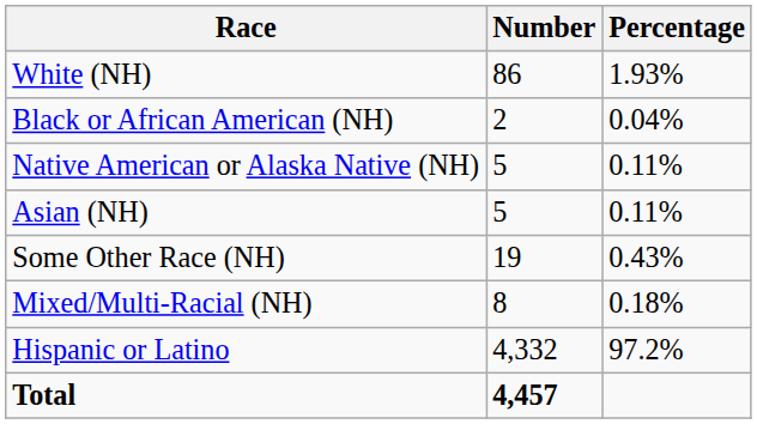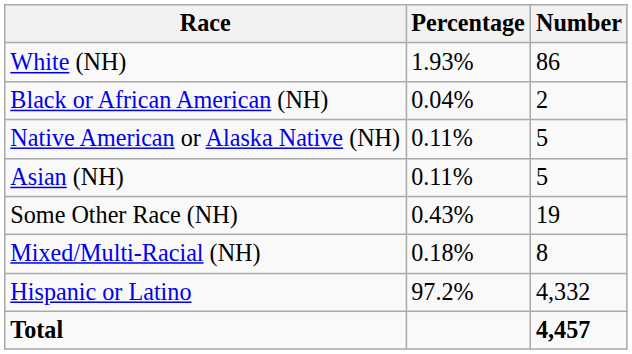 <table class="wikitable">
 <tr>
 <th>Race</th>
+<th>Percentage</th>
 <th>Number</th>
-<th>Percentage</th>
 </tr>
 <tr>
 <td><a href='#'>White</a> (NH)</td>
+<td>1.93%</td>
 <td>86</td>
-<td>1.93%</td>
 </tr>
 <tr>
 <td><a href='#'>Black or African American</a> (NH)</td>
+<td>0.04%</td>
 <td>2</td>
-<td>0.04%</td>
 </tr>
 <tr>
 <td><a href='#'>Native American</a> or <a href='#'>Alaska Native</a> (NH)</td>
+<td>0.11%</td>
 <td>5</td>
-<td>0.11%</td>
 </tr>
 <tr>
 <td><a href='#'>Asian</a> (NH)</td>
+<td>0.11%</td>
 <td>5</td>
-<td>0.11%</td>
 </tr>
 <tr>
 <td>Some Other Race (NH)</td>
+<td>0.43%</td>
 <td>19</td>
-<td>0.43%</td>
 </tr>
 <tr>
 <td><a href='#'>Mixed/Multi-Racial</a> (NH)</td>
+<td>0.18%</td>
 <td>8</td>
-<td>0.18%</td>
 </tr>
 <tr>
 <td><a href='#'>Hispanic or Latino</a></td>
+<td>97.2%</td>
 <td>4,332</td>
-<td>97.2%</td>
 </tr>
 <tr>
 <td><strong>Total</strong></td>
+<td></td>
 <td><strong>4,457</strong></td>
-<td></td>
 </tr>
 </table>
